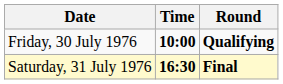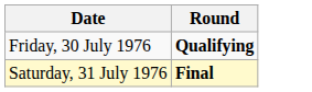 <table class="wikitable">
 <tr>
 <th>Date</th>
-<th>Time</th>
 <th>Round</th>
 </tr>
 <tr>
 <td>Friday, 30 July 1976</td>
-<td><strong>10:00</strong></td>
 <td><strong>Qualifying</strong></td>
 </tr>
 <tr style=background:lemonchiffon>
 <td>Saturday, 31 July 1976</td>
-<td><strong>16:30</strong></td>
 <td><strong>Final</strong></td>
 </tr>
 </table>
